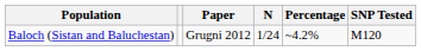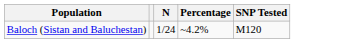 <table class="wikitable">
 <tr>
 <th>Population</th>
 <th></th>
-<th>Paper</th>
 <th>N</th>
 <th>Percentage</th>
 <th>SNP Tested</th>
 </tr>
 <tr>
 <td><a href='#'>Baloch</a> (<a href='#'>Sistan and Baluchestan</a>)</td>
 <td></td>
-<td>Grugni 2012</td>
 <td>1/24</td>
 <td>~4.2%</td>
 <td>M120</td>
 </tr>
 </table>
